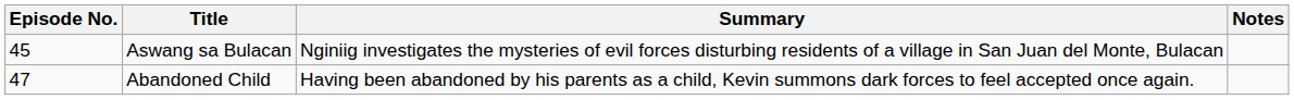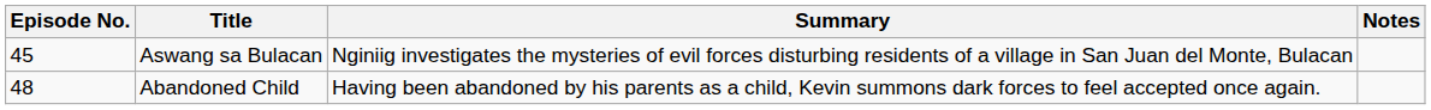 <table class="wikitable">
 <tr>
 <th>Episode No.</th>
 <th>Title</th>
 <th>Summary</th>
 <th>Notes</th>
 </tr>
 <tr>
 <td>45</td>
 <td>Aswang sa Bulacan</td>
 <td>Nginiig investigates the mysteries of evil forces disturbing residents of a village in San Juan del Monte, Bulacan</td>
 <td></td>
 </tr>
 <tr>
-<td>47</td>
+<td>48</td>
 <td>Abandoned Child</td>
 <td>Having been abandoned by his parents as a child, Kevin summons dark forces to feel accepted once again.</td>
 </tr>
 </table>
